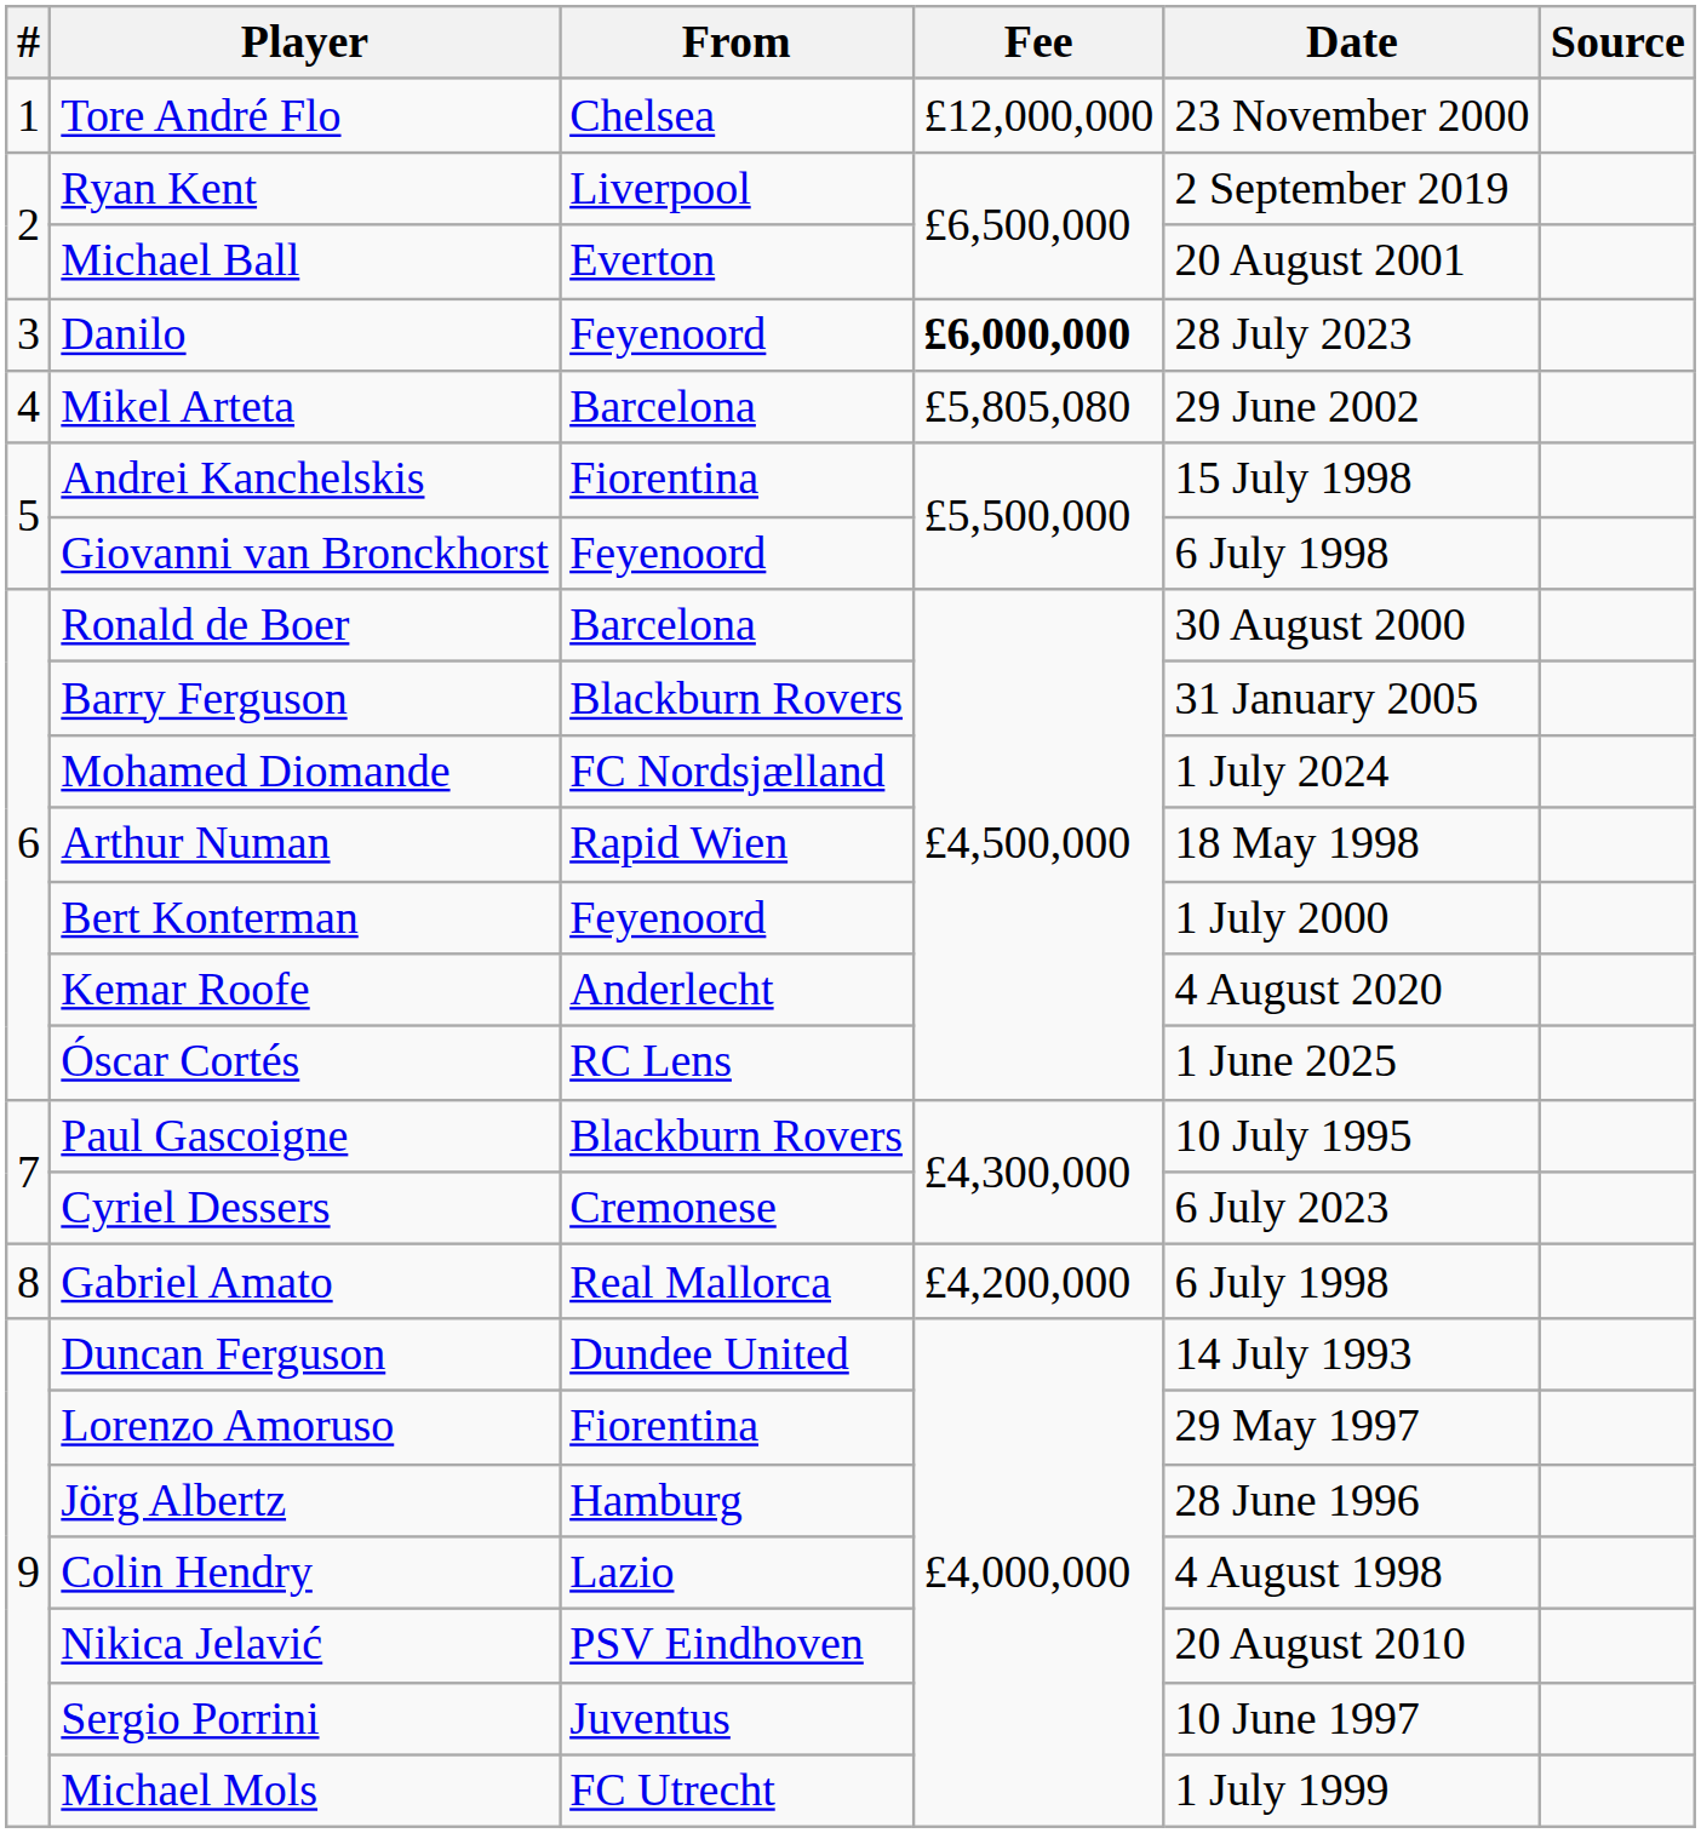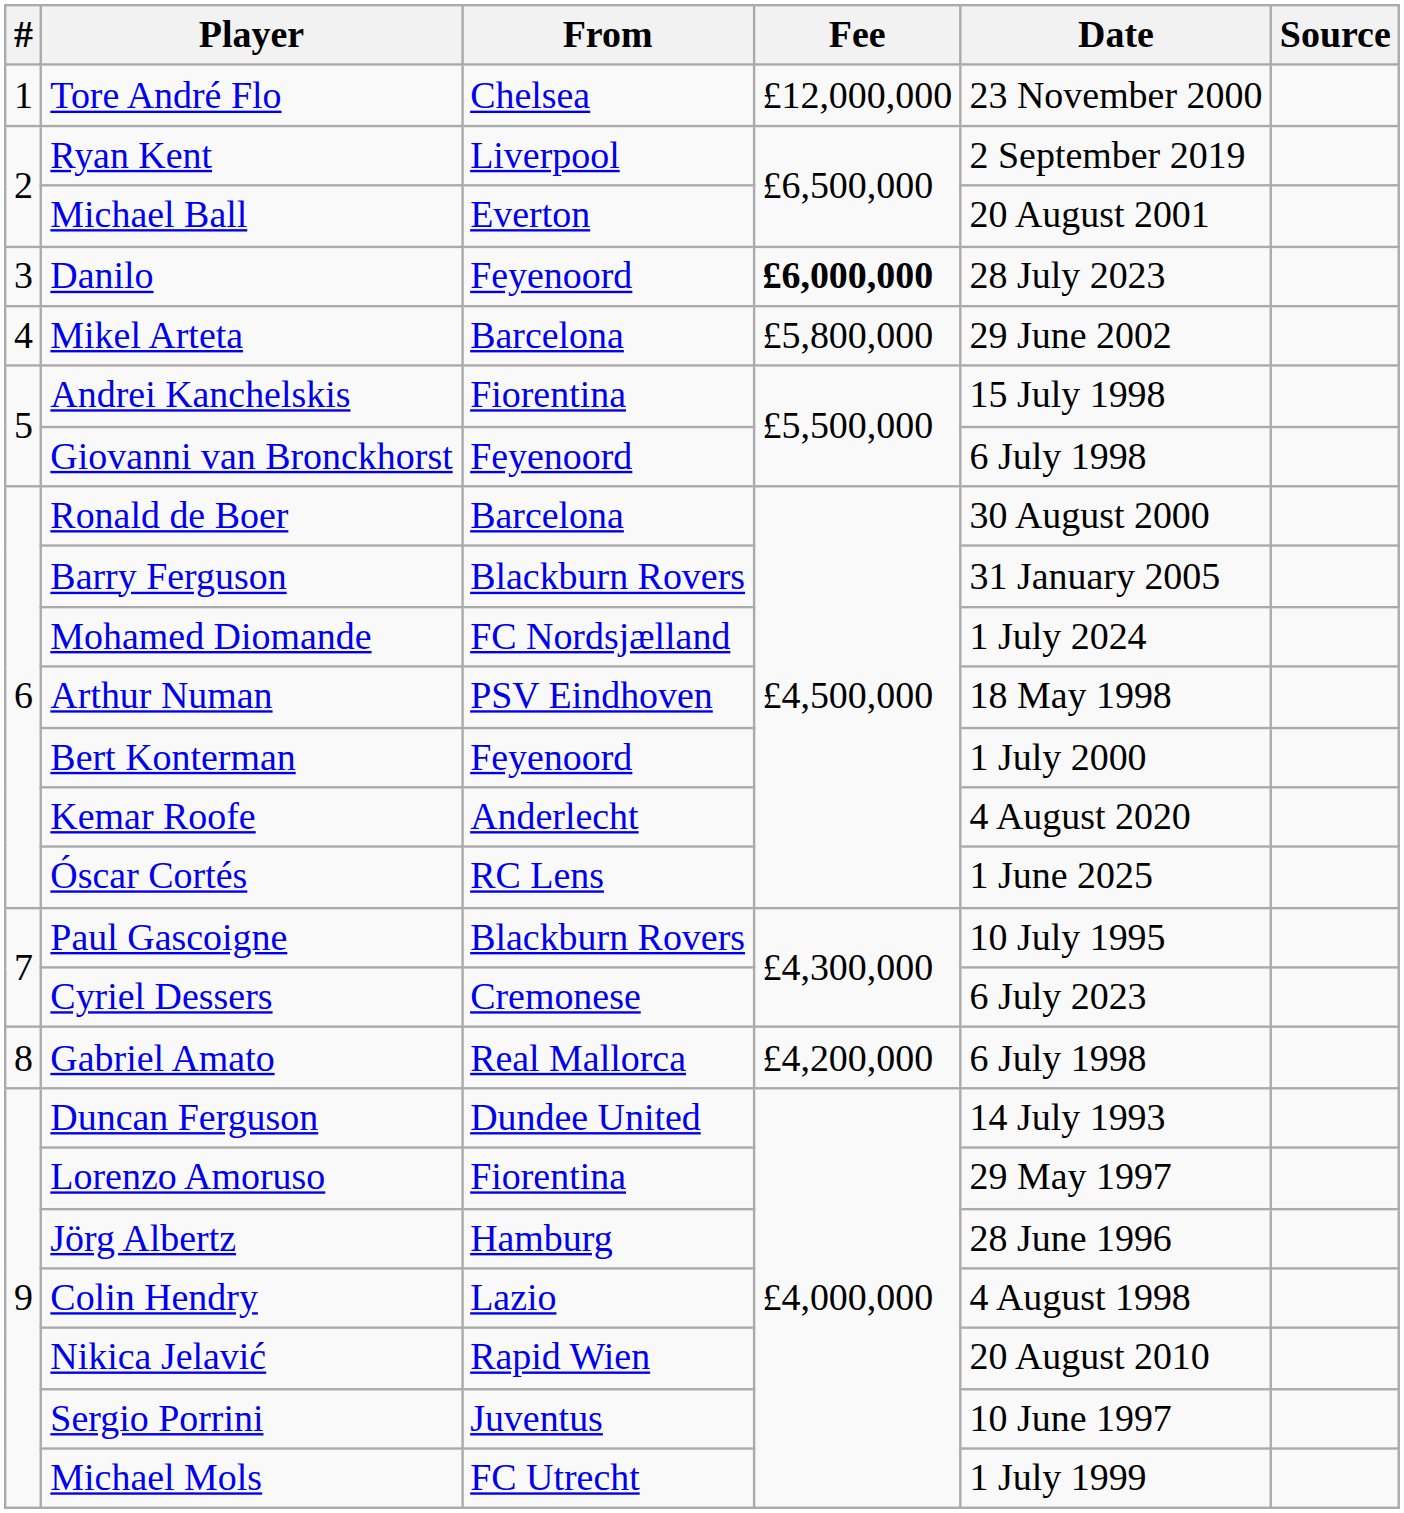 <table class="wikitable sortable">
 <tr>
 <th>#</th>
 <th>Player</th>
 <th>From</th>
 <th>Fee</th>
 <th>Date</th>
 <th>Source</th>
 </tr>
 <tr>
 <td>1</td>
 <td> <a href='#'>Tore André Flo</a></td>
 <td> <a href='#'>Chelsea</a></td>
 <td>£12,000,000</td>
 <td>23 November 2000</td>
 <td align="center"></td>
 </tr>
 <tr>
 <td rowspan="2">2</td>
 <td> <a href='#'>Ryan Kent</a></td>
 <td> <a href='#'>Liverpool</a></td>
 <td rowspan="2">£6,500,000</td>
 <td>2 September 2019</td>
 <td align="center"></td>
 </tr>
 <tr>
 <td> <a href='#'>Michael Ball</a></td>
 <td> <a href='#'>Everton</a></td>
 <td>20 August 2001</td>
 <td align="center"></td>
 </tr>
 <tr>
 <td>3</td>
 <td> <a href='#'>Danilo</a></td>
 <td> <a href='#'>Feyenoord</a></td>
 <td><strong>£6,000,000</strong></td>
 <td>28 July 2023</td>
 <td align="center"></td>
 </tr>
 <tr>
 <td>4</td>
 <td> <a href='#'>Mikel Arteta</a></td>
 <td> <a href='#'>Barcelona</a></td>
-<td>£5,805,080</td>
+<td>£5,800,000</td>
 <td>29 June 2002</td>
 <td align="center"></td>
 </tr>
 <tr>
 <td rowspan="2">5</td>
 <td> <a href='#'>Andrei Kanchelskis</a></td>
 <td> <a href='#'>Fiorentina</a></td>
 <td rowspan="2">£5,500,000</td>
 <td>15 July 1998</td>
 <td align="center"></td>
 </tr>
 <tr>
 <td> <a href='#'>Giovanni van Bronckhorst</a></td>
 <td> <a href='#'>Feyenoord</a></td>
 <td>6 July 1998</td>
 <td align="center"></td>
 </tr>
 <tr>
 <td rowspan="7">6</td>
 <td> <a href='#'>Ronald de Boer</a></td>
 <td> <a href='#'>Barcelona</a></td>
 <td rowspan="7">£4,500,000</td>
 <td>30 August 2000</td>
 <td align="center"></td>
 </tr>
 <tr>
 <td> <a href='#'>Barry Ferguson</a></td>
 <td> <a href='#'>Blackburn Rovers</a></td>
 <td>31 January 2005</td>
 <td align="center"></td>
 </tr>
 <tr>
 <td> <a href='#'>Mohamed Diomande</a></td>
 <td> <a href='#'>FC Nordsjælland</a></td>
 <td>1 July 2024</td>
 <td align="center"></td>
 </tr>
 <tr>
 <td> <a href='#'>Arthur Numan</a></td>
-<td> <a href='#'>Rapid Wien</a></td>
+<td> <a href='#'>PSV Eindhoven</a></td>
 <td>18 May 1998</td>
 <td align="center"></td>
 </tr>
 <tr>
 <td> <a href='#'>Bert Konterman</a></td>
 <td> <a href='#'>Feyenoord</a></td>
 <td>1 July 2000</td>
 <td align="center"></td>
 </tr>
 <tr>
 <td> <a href='#'>Kemar Roofe</a></td>
 <td> <a href='#'>Anderlecht</a></td>
 <td>4 August 2020</td>
 <td align="center"></td>
 </tr>
 <tr>
 <td> <a href='#'>Óscar Cortés</a></td>
 <td> <a href='#'>RC Lens</a></td>
 <td>1 June 2025</td>
 <td align="center"></td>
 </tr>
 <tr>
 <td rowspan="2">7</td>
 <td> <a href='#'>Paul Gascoigne</a></td>
 <td> <a href='#'>Blackburn Rovers</a></td>
 <td rowspan="2">£4,300,000</td>
 <td>10 July 1995</td>
 <td align="center"></td>
 </tr>
 <tr>
 <td> <a href='#'>Cyriel Dessers</a></td>
 <td> <a href='#'>Cremonese</a></td>
 <td>6 July 2023</td>
 <td align="center"></td>
 </tr>
 <tr>
 <td rowspan="1">8</td>
 <td> <a href='#'>Gabriel Amato</a></td>
 <td> <a href='#'>Real Mallorca</a></td>
 <td>£4,200,000</td>
 <td>6 July 1998</td>
 <td align="center"></td>
 </tr>
 <tr>
 <td rowspan="7">9</td>
 <td> <a href='#'>Duncan Ferguson</a></td>
 <td> <a href='#'>Dundee United</a></td>
 <td rowspan="7">£4,000,000</td>
 <td>14 July 1993</td>
 <td align="center"></td>
 </tr>
 <tr>
 <td> <a href='#'>Lorenzo Amoruso</a></td>
 <td> <a href='#'>Fiorentina</a></td>
 <td>29 May 1997</td>
 <td align="center"></td>
 </tr>
 <tr>
 <td> <a href='#'>Jörg Albertz</a></td>
 <td> <a href='#'>Hamburg</a></td>
 <td>28 June 1996</td>
 <td align="center"></td>
 </tr>
 <tr>
 <td> <a href='#'>Colin Hendry</a></td>
 <td> <a href='#'>Lazio</a></td>
 <td>4 August 1998</td>
 <td align="center"></td>
 </tr>
 <tr>
 <td> <a href='#'>Nikica Jelavić</a></td>
-<td> <a href='#'>PSV Eindhoven</a></td>
+<td> <a href='#'>Rapid Wien</a></td>
 <td>20 August 2010</td>
 <td align="center"></td>
 </tr>
 <tr>
 <td> <a href='#'>Sergio Porrini</a></td>
 <td> <a href='#'>Juventus</a></td>
 <td>10 June 1997</td>
 <td align="center"></td>
 </tr>
 <tr>
 <td> <a href='#'>Michael Mols</a></td>
 <td> <a href='#'>FC Utrecht</a></td>
 <td>1 July 1999</td>
 <td align="center"></td>
 </tr>
 </table>
